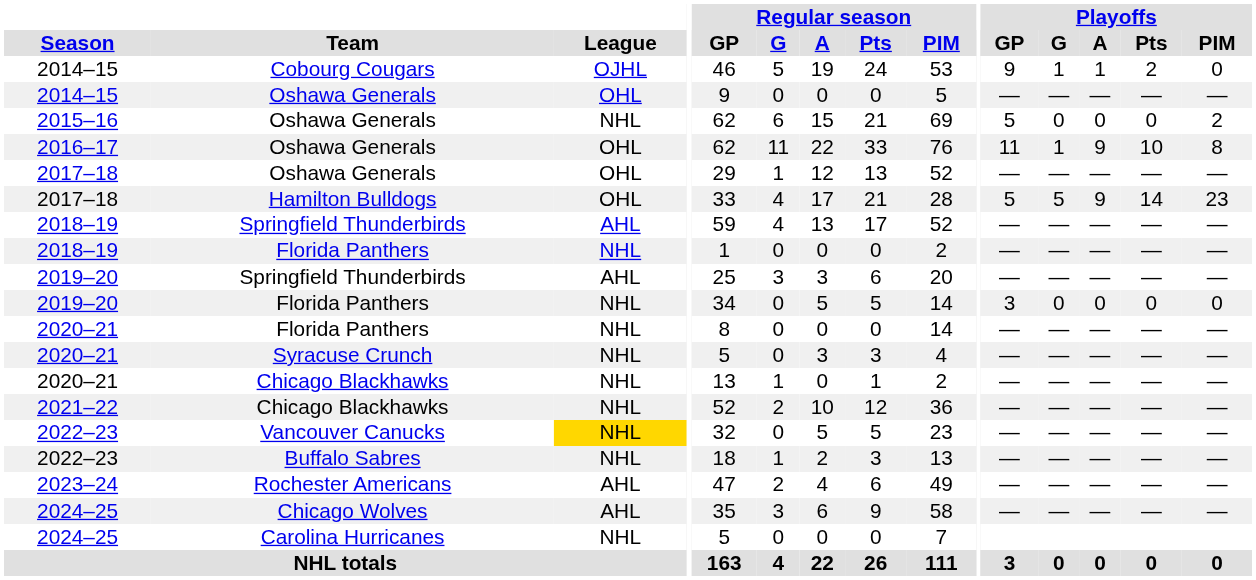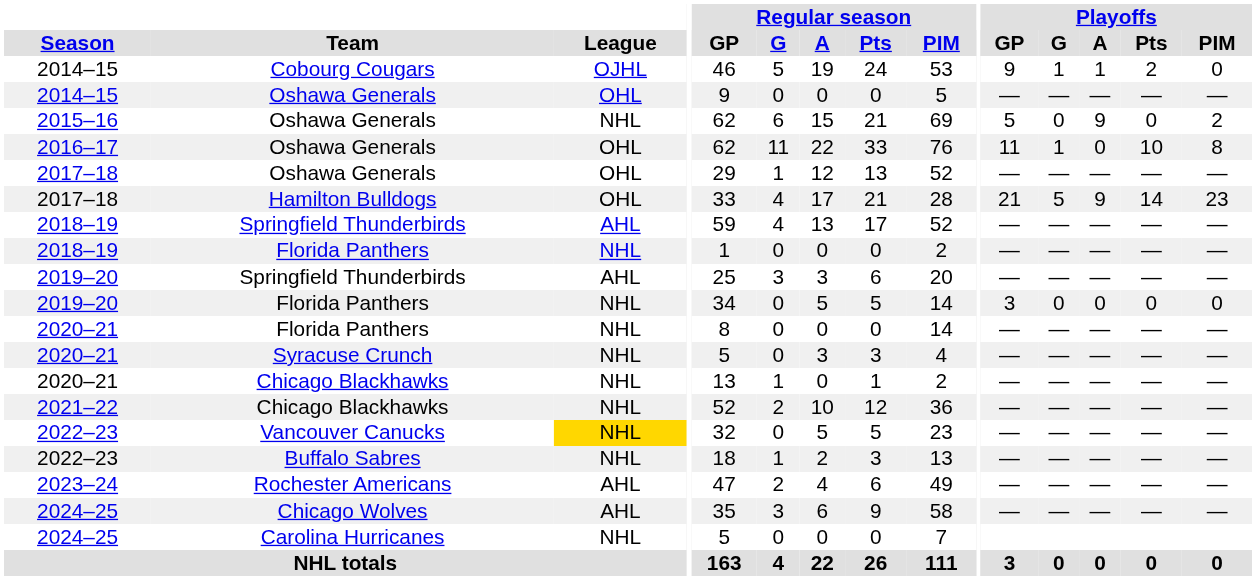 <table border="0" cellpadding="1" cellspacing="0" style="text-align:center; width:60em">
 <tr bgcolor="#e0e0e0">
 <th colspan="3" bgcolor="#ffffff"></th>
 <th rowspan="99" bgcolor="#ffffff"></th>
 <th colspan="5"><a href='#'>Regular season</a></th>
 <th rowspan="99" bgcolor="#ffffff"></th>
 <th colspan="5"><a href='#'>Playoffs</a></th>
 </tr>
 <tr bgcolor="#e0e0e0">
 <th><a href='#'>Season</a></th>
 <th>Team</th>
 <th>League</th>
 <th>GP</th>
 <th><a href='#'>G</a></th>
 <th><a href='#'>A</a></th>
 <th><a href='#'>Pts</a></th>
 <th><a href='#'>PIM</a></th>
 <th>GP</th>
 <th>G</th>
 <th>A</th>
 <th>Pts</th>
 <th>PIM</th>
 </tr>
 <tr>
 <td>2014–15</td>
 <td><a href='#'>Cobourg Cougars</a></td>
 <td><a href='#'>OJHL</a></td>
 <td>46</td>
 <td>5</td>
 <td>19</td>
 <td>24</td>
 <td>53</td>
 <td>9</td>
 <td>1</td>
 <td>1</td>
 <td>2</td>
 <td>0</td>
 </tr>
 <tr bgcolor="#f0f0f0">
 <td><a href='#'>2014–15</a></td>
 <td><a href='#'>Oshawa Generals</a></td>
 <td><a href='#'>OHL</a></td>
 <td>9</td>
 <td>0</td>
 <td>0</td>
 <td>0</td>
 <td>5</td>
 <td>—</td>
 <td>—</td>
 <td>—</td>
 <td>—</td>
 <td>—</td>
 </tr>
 <tr>
 <td><a href='#'>2015–16</a></td>
 <td>Oshawa Generals</td>
 <td>NHL</td>
 <td>62</td>
 <td>6</td>
 <td>15</td>
 <td>21</td>
 <td>69</td>
 <td>5</td>
 <td>0</td>
-<td>0</td>
+<td>9</td>
 <td>0</td>
 <td>2</td>
 </tr>
 <tr bgcolor="#f0f0f0">
 <td><a href='#'>2016–17</a></td>
 <td>Oshawa Generals</td>
 <td>OHL</td>
 <td>62</td>
 <td>11</td>
 <td>22</td>
 <td>33</td>
 <td>76</td>
 <td>11</td>
 <td>1</td>
-<td>9</td>
+<td>0</td>
 <td>10</td>
 <td>8</td>
 </tr>
 <tr>
 <td><a href='#'>2017–18</a></td>
 <td>Oshawa Generals</td>
 <td>OHL</td>
 <td>29</td>
 <td>1</td>
 <td>12</td>
 <td>13</td>
 <td>52</td>
 <td>—</td>
 <td>—</td>
 <td>—</td>
 <td>—</td>
 <td>—</td>
 </tr>
 <tr bgcolor="#f0f0f0">
 <td>2017–18</td>
 <td><a href='#'>Hamilton Bulldogs</a></td>
 <td>OHL</td>
 <td>33</td>
 <td>4</td>
 <td>17</td>
 <td>21</td>
 <td>28</td>
-<td>5</td>
+<td>21</td>
 <td>5</td>
 <td>9</td>
 <td>14</td>
 <td>23</td>
 </tr>
 <tr>
 <td><a href='#'>2018–19</a></td>
 <td><a href='#'>Springfield Thunderbirds</a></td>
 <td><a href='#'>AHL</a></td>
 <td>59</td>
 <td>4</td>
 <td>13</td>
 <td>17</td>
 <td>52</td>
 <td>—</td>
 <td>—</td>
 <td>—</td>
 <td>—</td>
 <td>—</td>
 </tr>
 <tr bgcolor="#f0f0f0">
 <td><a href='#'>2018–19</a></td>
 <td><a href='#'>Florida Panthers</a></td>
 <td><a href='#'>NHL</a></td>
 <td>1</td>
 <td>0</td>
 <td>0</td>
 <td>0</td>
 <td>2</td>
 <td>—</td>
 <td>—</td>
 <td>—</td>
 <td>—</td>
 <td>—</td>
 </tr>
 <tr>
 <td><a href='#'>2019–20</a></td>
 <td>Springfield Thunderbirds</td>
 <td>AHL</td>
 <td>25</td>
 <td>3</td>
 <td>3</td>
 <td>6</td>
 <td>20</td>
 <td>—</td>
 <td>—</td>
 <td>—</td>
 <td>—</td>
 <td>—</td>
 </tr>
 <tr bgcolor="#f0f0f0">
 <td><a href='#'>2019–20</a></td>
 <td>Florida Panthers</td>
 <td>NHL</td>
 <td>34</td>
 <td>0</td>
 <td>5</td>
 <td>5</td>
 <td>14</td>
 <td>3</td>
 <td>0</td>
 <td>0</td>
 <td>0</td>
 <td>0</td>
 </tr>
 <tr>
 <td><a href='#'>2020–21</a></td>
 <td>Florida Panthers</td>
 <td>NHL</td>
 <td>8</td>
 <td>0</td>
 <td>0</td>
 <td>0</td>
 <td>14</td>
 <td>—</td>
 <td>—</td>
 <td>—</td>
 <td>—</td>
 <td>—</td>
 </tr>
 <tr bgcolor="#f0f0f0">
 <td><a href='#'>2020–21</a></td>
 <td><a href='#'>Syracuse Crunch</a></td>
 <td>NHL</td>
 <td>5</td>
 <td>0</td>
 <td>3</td>
 <td>3</td>
 <td>4</td>
 <td>—</td>
 <td>—</td>
 <td>—</td>
 <td>—</td>
 <td>—</td>
 </tr>
 <tr>
 <td>2020–21</td>
 <td><a href='#'>Chicago Blackhawks</a></td>
 <td>NHL</td>
 <td>13</td>
 <td>1</td>
 <td>0</td>
 <td>1</td>
 <td>2</td>
 <td>—</td>
 <td>—</td>
 <td>—</td>
 <td>—</td>
 <td>—</td>
 </tr>
 <tr bgcolor="#f0f0f0">
 <td><a href='#'>2021–22</a></td>
 <td>Chicago Blackhawks</td>
 <td>NHL</td>
 <td>52</td>
 <td>2</td>
 <td>10</td>
 <td>12</td>
 <td>36</td>
 <td>—</td>
 <td>—</td>
 <td>—</td>
 <td>—</td>
 <td>—</td>
 </tr>
 <tr>
 <td><a href='#'>2022–23</a></td>
 <td><a href='#'>Vancouver Canucks</a></td>
 <td style="background: gold;">NHL</td>
 <td>32</td>
 <td>0</td>
 <td>5</td>
 <td>5</td>
 <td>23</td>
 <td>—</td>
 <td>—</td>
 <td>—</td>
 <td>—</td>
 <td>—</td>
 </tr>
 <tr bgcolor="#f0f0f0">
 <td>2022–23</td>
 <td><a href='#'>Buffalo Sabres</a></td>
 <td>NHL</td>
 <td>18</td>
 <td>1</td>
 <td>2</td>
 <td>3</td>
 <td>13</td>
 <td>—</td>
 <td>—</td>
 <td>—</td>
 <td>—</td>
 <td>—</td>
 </tr>
 <tr>
 <td><a href='#'>2023–24</a></td>
 <td><a href='#'>Rochester Americans</a></td>
 <td>AHL</td>
 <td>47</td>
 <td>2</td>
 <td>4</td>
 <td>6</td>
 <td>49</td>
 <td>—</td>
 <td>—</td>
 <td>—</td>
 <td>—</td>
 <td>—</td>
 </tr>
 <tr bgcolor="#f0f0f0">
 <td><a href='#'>2024–25</a></td>
 <td><a href='#'>Chicago Wolves</a></td>
 <td>AHL</td>
 <td>35</td>
 <td>3</td>
 <td>6</td>
 <td>9</td>
 <td>58</td>
 <td>—</td>
 <td>—</td>
 <td>—</td>
 <td>—</td>
 <td>—</td>
 </tr>
 <tr>
 <td><a href='#'>2024–25</a></td>
 <td><a href='#'>Carolina Hurricanes</a></td>
 <td>NHL</td>
 <td>5</td>
 <td>0</td>
 <td>0</td>
 <td>0</td>
 <td>7</td>
 <td></td>
 <td></td>
 <td></td>
 <td></td>
 <td></td>
 </tr>
 <tr bgcolor="#e0e0e0">
 <th colspan="3">NHL totals</th>
 <th>163</th>
 <th>4</th>
 <th>22</th>
 <th>26</th>
 <th>111</th>
 <th>3</th>
 <th>0</th>
 <th>0</th>
 <th>0</th>
 <th>0</th>
 </tr>
 </table>
